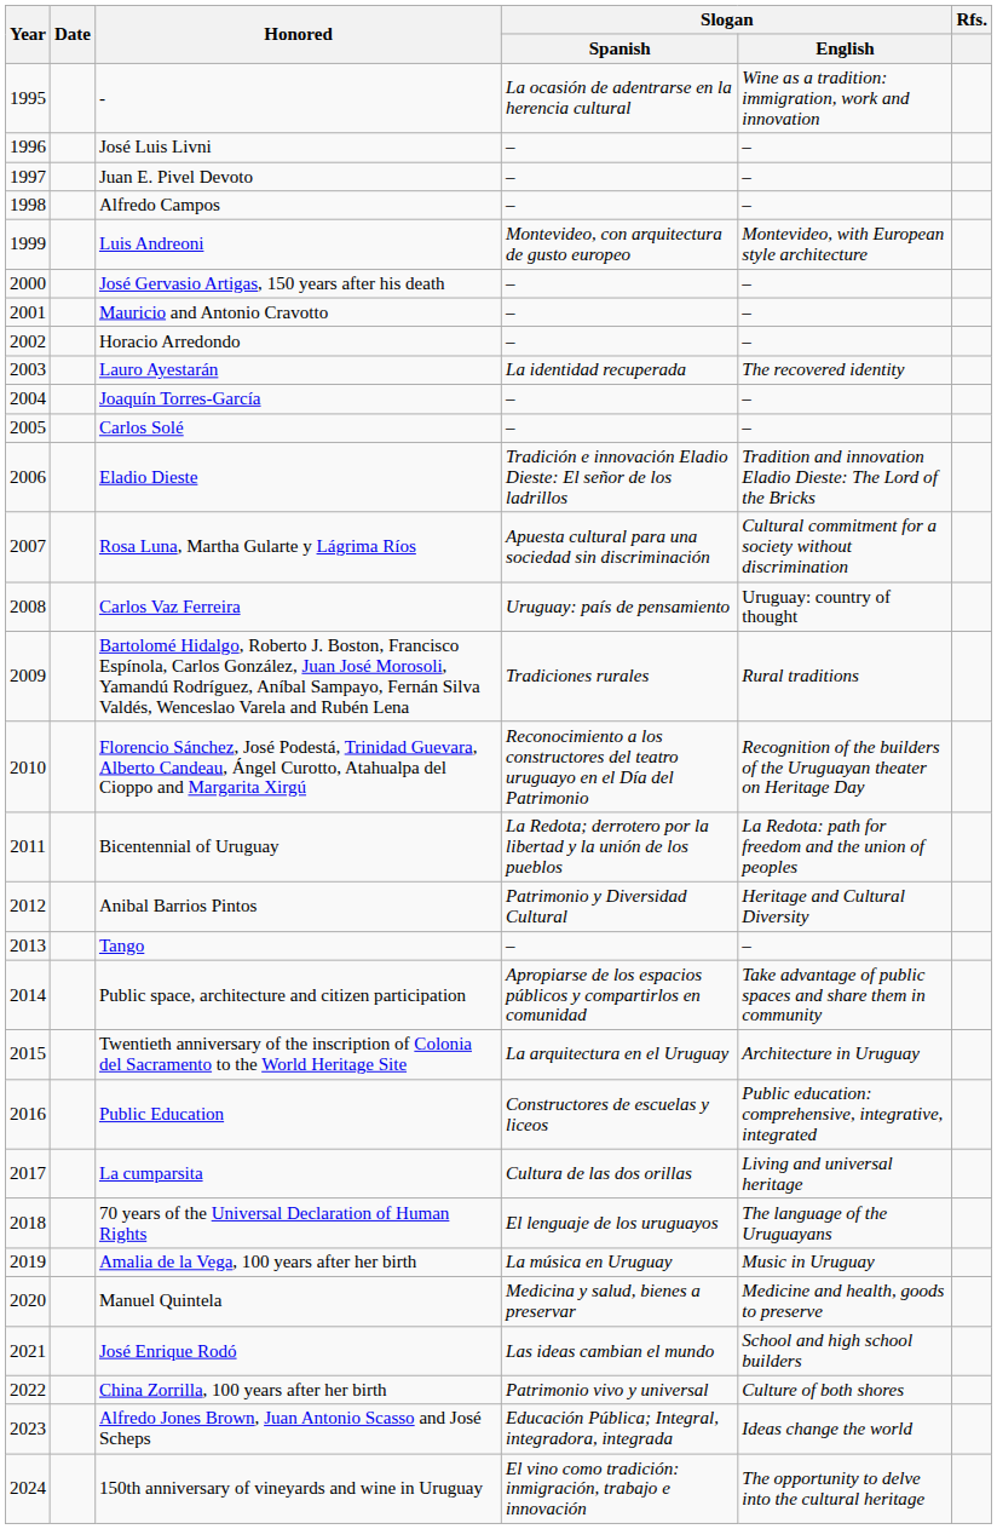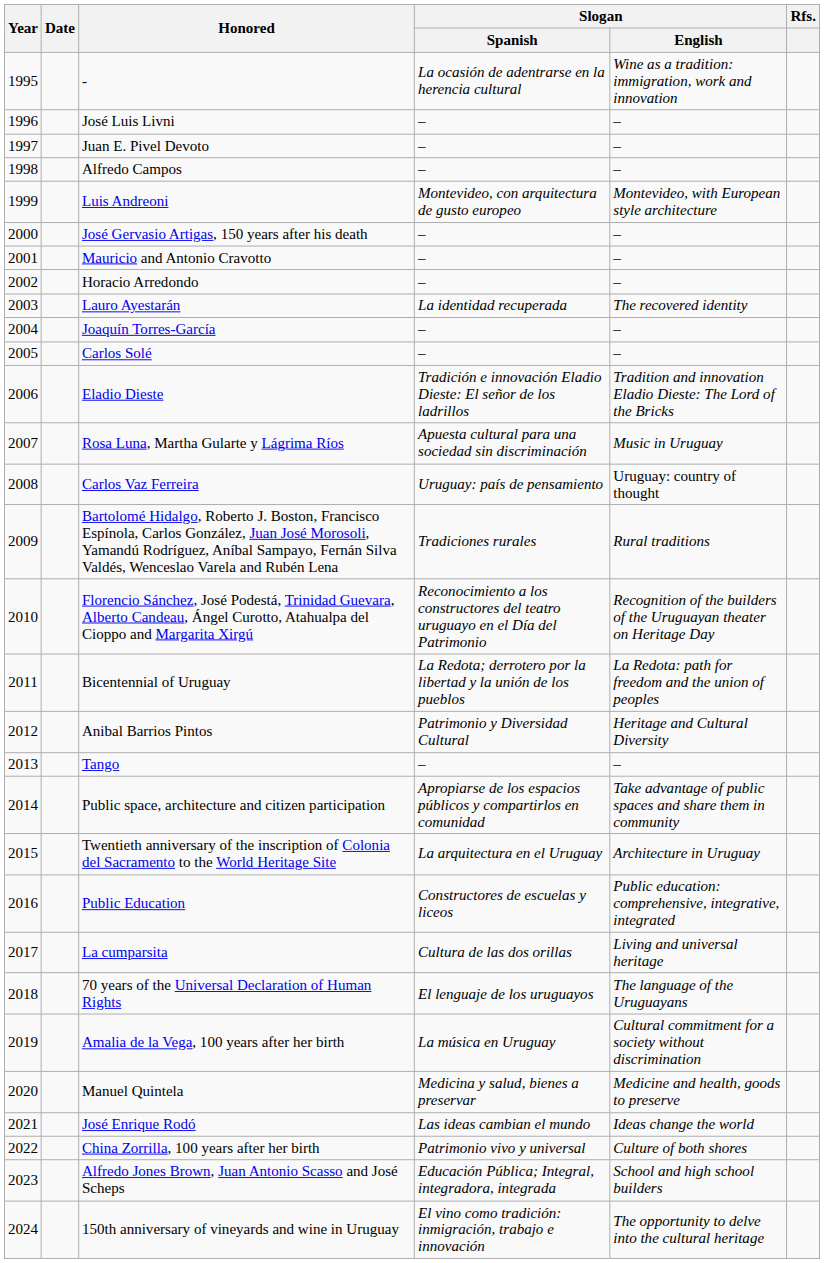 <table class="wikitable sortable" style="text-align:right;">
 <tr>
 <th rowspan="2">Year</th>
 <th rowspan="2">Date</th>
 <th rowspan="2">Honored</th>
 <th colspan="2">Slogan</th>
 <th>Rfs.</th>
 </tr>
 <tr>
 <th class="unsortable">Spanish</th>
 <th>English</th>
 <th></th>
 </tr>
 <tr>
 <td style="text-align: center">1995</td>
 <td style="text-align: center"></td>
 <td style="text-align:left">-</td>
 <td align="left"><em>La ocasión de adentrarse en la herencia cultural</em></td>
 <td align="left"><em>Wine as a tradition: immigration, work and innovation</em></td>
 <td></td>
 </tr>
 <tr>
 <td style="text-align: center">1996</td>
 <td style="text-align: center"></td>
 <td style="text-align:left">José Luis Livni</td>
 <td align="left">–</td>
 <td align="left">–</td>
 <td></td>
 </tr>
 <tr>
 <td style="text-align: center">1997</td>
 <td style="text-align: center"></td>
 <td style="text-align:left">Juan E. Pivel Devoto</td>
 <td align="left">–</td>
 <td align="left">–</td>
 <td></td>
 </tr>
 <tr>
 <td style="text-align: center">1998</td>
 <td style="text-align: center"></td>
 <td style="text-align:left">Alfredo Campos</td>
 <td align="left">–</td>
 <td align="left">–</td>
 <td></td>
 </tr>
 <tr>
 <td style="text-align: center">1999</td>
 <td style="text-align: center"></td>
 <td style="text-align:left"><a href='#'>Luis Andreoni</a></td>
 <td style="text-align:left"><em>Montevideo, con arquitectura de gusto europeo</em></td>
 <td style="text-align:left"><em>Montevideo, with European style architecture</em></td>
 <td></td>
 </tr>
 <tr>
 <td style="text-align: center">2000</td>
 <td style="text-align: center"></td>
 <td style="text-align:left"><a href='#'>José Gervasio Artigas</a>, 150 years after his death</td>
 <td style="text-align:left">–</td>
 <td style="text-align:left">–</td>
 <td></td>
 </tr>
 <tr>
 <td style="text-align: center">2001</td>
 <td style="text-align: center"></td>
 <td style="text-align:left"><a href='#'>Mauricio</a> and Antonio Cravotto</td>
 <td style="text-align:left">–</td>
 <td style="text-align:left">–</td>
 <td></td>
 </tr>
 <tr>
 <td style="text-align: center">2002</td>
 <td style="text-align: center"></td>
 <td style="text-align:left">Horacio Arredondo</td>
 <td style="text-align:left">–</td>
 <td style="text-align:left">–</td>
 <td></td>
 </tr>
 <tr>
 <td style="text-align: center">2003</td>
 <td style="text-align: center"></td>
 <td style="text-align:left"><a href='#'>Lauro Ayestarán</a></td>
 <td style="text-align:left"><em>La identidad recuperada</em></td>
 <td style="text-align:left"><em>The recovered identity</em></td>
 <td></td>
 </tr>
 <tr>
 <td style="text-align: center">2004</td>
 <td style="text-align: center"></td>
 <td style="text-align:left"><a href='#'>Joaquín Torres-García</a></td>
 <td style="text-align:left">–</td>
 <td style="text-align:left">–</td>
 <td></td>
 </tr>
 <tr>
 <td style="text-align: center">2005</td>
 <td style="text-align: center"></td>
 <td style="text-align:left"><a href='#'>Carlos Solé</a></td>
 <td style="text-align:left">–</td>
 <td style="text-align:left">–</td>
 <td></td>
 </tr>
 <tr>
 <td style="text-align: center">2006</td>
 <td style="text-align: center"></td>
 <td style="text-align:left"><a href='#'>Eladio Dieste</a></td>
 <td align="left"><em>Tradición e innovación Eladio Dieste: El señor de los ladrillos</em></td>
 <td align="left"><em>Tradition and innovation Eladio Dieste: The Lord of the Bricks</em></td>
 <td></td>
 </tr>
 <tr>
 <td style="text-align: center">2007</td>
 <td style="text-align: center"></td>
 <td style="text-align:left"><a href='#'>Rosa Luna</a>, Martha Gularte y <a href='#'>Lágrima Ríos</a></td>
 <td align="left"><em>Apuesta cultural para una sociedad sin discriminación</em></td>
-<td align="left"><em>Cultural commitment for a society without discrimination</em></td>
+<td align="left"><em>Music in Uruguay</em></td>
 <td></td>
 </tr>
 <tr>
 <td style="text-align: center">2008</td>
 <td style="text-align: center"></td>
 <td style="text-align:left"><a href='#'>Carlos Vaz Ferreira</a></td>
 <td align="left"><em>Uruguay: país de pensamiento</em></td>
 <td align="left">Uruguay: country of thought</td>
 <td></td>
 </tr>
 <tr>
 <td style="text-align: center">2009</td>
 <td style="text-align: center"></td>
 <td style="text-align:left"><a href='#'>Bartolomé Hidalgo</a>, Roberto J. Boston, Francisco Espínola, Carlos González, <a href='#'>Juan José Morosoli</a>, Yamandú Rodríguez, Aníbal Sampayo, Fernán Silva Valdés, Wenceslao Varela and Rubén Lena</td>
 <td align="left"><em>Tradiciones rurales</em></td>
 <td align="left"><em>Rural traditions</em></td>
 <td></td>
 </tr>
 <tr>
 <td style="text-align: center">2010</td>
 <td style="text-align: center"></td>
 <td style="text-align:left"><a href='#'>Florencio Sánchez</a>, José Podestá, <a href='#'>Trinidad Guevara</a>, <a href='#'>Alberto Candeau</a>, Ángel Curotto, Atahualpa del Cioppo and <a href='#'>Margarita Xirgú</a></td>
 <td align="left"><em>Reconocimiento a los constructores del teatro uruguayo en el Día del Patrimonio</em></td>
 <td align="left"><em>Recognition of the builders of the Uruguayan theater on Heritage Day</em></td>
 <td></td>
 </tr>
 <tr>
 <td style="text-align: center">2011</td>
 <td style="text-align: center"></td>
 <td data-sort-value="Germany" style="text-align:left">Bicentennial of Uruguay</td>
 <td align="left"><em>La Redota; derrotero por la libertad y la unión de los pueblos</em></td>
 <td align="left"><em>La Redota: path for freedom and the union of peoples</em></td>
 <td></td>
 </tr>
 <tr>
 <td style="text-align: center">2012</td>
 <td style="text-align: center"></td>
 <td style="text-align:left">Anibal Barrios Pintos</td>
 <td align="left"><em>Patrimonio y Diversidad Cultural</em></td>
 <td align="left"><em>Heritage and Cultural Diversity</em></td>
 <td></td>
 </tr>
 <tr>
 <td style="text-align: center">2013</td>
 <td style="text-align: center"></td>
 <td style="text-align:left"><a href='#'>Tango</a></td>
 <td align="left">–</td>
 <td align="left">–</td>
 <td></td>
 </tr>
 <tr>
 <td style="text-align: center">2014</td>
 <td style="text-align: center"></td>
 <td style="text-align:left">Public space, architecture and citizen participation</td>
 <td align="left"><em>Apropiarse de los espacios públicos y compartirlos en comunidad</em></td>
 <td align="left"><em>Take advantage of public spaces and share them in community</em></td>
 <td></td>
 </tr>
 <tr>
 <td style="text-align: center">2015</td>
 <td style="text-align: center"></td>
 <td style="text-align:left">Twentieth anniversary of the inscription of <a href='#'>Colonia del Sacramento</a> to the <a href='#'>World Heritage Site</a></td>
 <td align="left"><em>La arquitectura en el Uruguay</em></td>
 <td align="left"><em>Architecture in Uruguay</em></td>
 <td></td>
 </tr>
 <tr>
 <td style="text-align: center">2016</td>
 <td style="text-align: center"></td>
 <td style="text-align:left"><a href='#'>Public Education</a></td>
 <td align="left"><em>Constructores de escuelas y liceos</em></td>
 <td align="left"><em>Public education: comprehensive, integrative, integrated</em></td>
 <td></td>
 </tr>
 <tr>
 <td style="text-align: center">2017</td>
 <td style="text-align: center"></td>
 <td style="text-align:left"><a href='#'>La cumparsita</a></td>
 <td align="left"><em>Cultura de las dos orillas</em></td>
 <td align="left"><em>Living and universal heritage</em></td>
 <td></td>
 </tr>
 <tr>
 <td style="text-align: center">2018</td>
 <td style="text-align: center"></td>
 <td style="text-align:left">70 years of the <a href='#'>Universal Declaration of Human Rights</a></td>
 <td align="left"><em>El lenguaje de los uruguayos</em></td>
 <td align="left"><em>The language of the Uruguayans</em></td>
 <td></td>
 </tr>
 <tr>
 <td style="text-align: center">2019</td>
 <td style="text-align: center"></td>
 <td style="text-align:left"><a href='#'>Amalia de la Vega</a>, 100 years after her birth</td>
 <td align="left"><em>La música en Uruguay</em></td>
-<td align="left"><em>Music in Uruguay</em></td>
+<td align="left"><em>Cultural commitment for a society without discrimination</em></td>
 <td></td>
 </tr>
 <tr>
 <td style="text-align: center">2020</td>
 <td style="text-align: center"></td>
 <td style="text-align:left">Manuel Quintela</td>
 <td align="left"><em>Medicina y salud, bienes a preservar</em></td>
 <td align="left"><em>Medicine and health, goods to preserve</em></td>
 <td></td>
 </tr>
 <tr>
 <td style="text-align: center">2021</td>
 <td style="text-align: center"></td>
 <td style="text-align:left"><a href='#'>José Enrique Rodó</a></td>
 <td align="left"><em>Las ideas cambian el mundo</em></td>
-<td align="left"><em>School and high school builders</em></td>
+<td align="left"><em>Ideas change the world</em></td>
 <td></td>
 </tr>
 <tr>
 <td style="text-align: center">2022</td>
 <td style="text-align: center"></td>
 <td style="text-align: left"><a href='#'>China Zorrilla</a>, 100 years after her birth</td>
 <td align="left"><em>Patrimonio vivo y universal</em></td>
 <td align="left"><em>Culture of both shores</em></td>
 <td></td>
 </tr>
 <tr>
 <td style="text-align: center">2023</td>
 <td style="text-align: center"></td>
 <td style="text-align: left"><a href='#'>Alfredo Jones Brown</a>, <a href='#'>Juan Antonio Scasso</a> and José Scheps</td>
 <td align="left"><em>Educación Pública; Integral, integradora, integrada</em></td>
-<td align="left"><em>Ideas change the world</em></td>
+<td align="left"><em>School and high school builders</em></td>
 <td></td>
 </tr>
 <tr>
 <td style="text-align: center">2024</td>
 <td style="text-align: center"></td>
 <td style="text-align: left">150th anniversary of vineyards and wine in Uruguay</td>
 <td align="left"><em>El vino como tradición: inmigración, trabajo e innovación</em></td>
 <td align="left"><em>The opportunity to delve into the cultural heritage</em></td>
 <td></td>
 </tr>
 </table>
